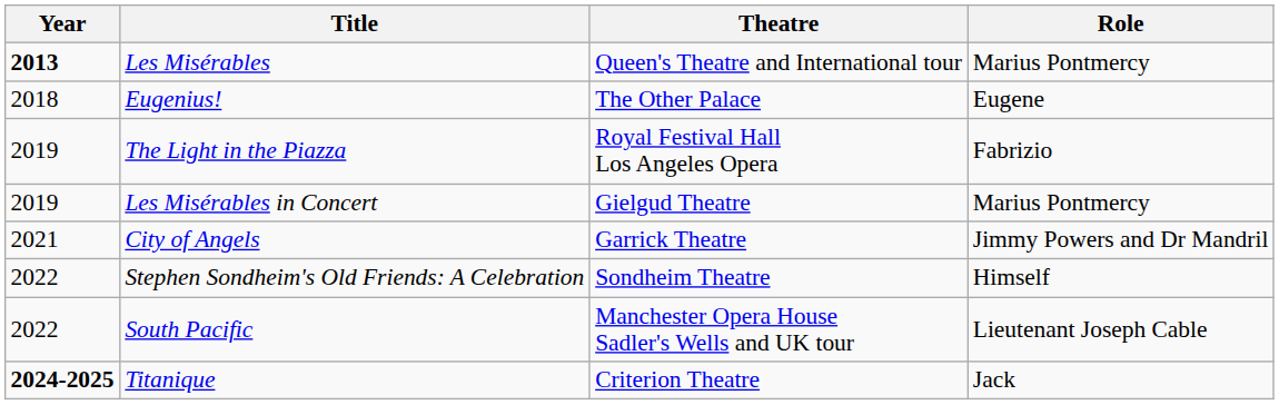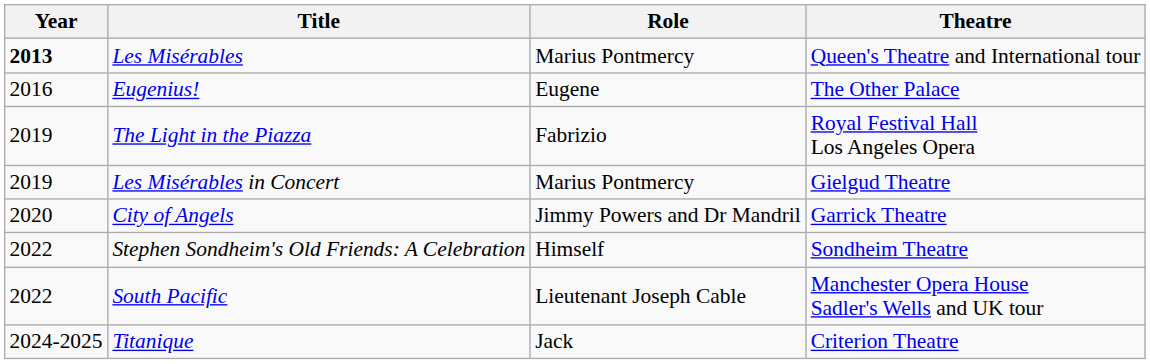 <table class="wikitable">
 <tr>
 <th>Year</th>
 <th>Title</th>
+<th>Role</th>
 <th>Theatre</th>
-<th>Role</th>
 </tr>
 <tr>
 <td><strong>2013</strong></td>
 <td><em><a href='#'>Les Misérables</a></em></td>
+<td>Marius Pontmercy</td>
 <td><a href='#'>Queen's Theatre</a> and International tour</td>
-<td>Marius Pontmercy</td>
 </tr>
 <tr>
-<td>2018</td>
+<td>2016</td>
 <td><em><a href='#'>Eugenius!</a></em></td>
+<td>Eugene</td>
 <td><a href='#'>The Other Palace</a></td>
-<td>Eugene</td>
 </tr>
 <tr>
 <td>2019</td>
 <td><a href='#'><em>The Light in the Piazza</em></a></td>
+<td>Fabrizio</td>
 <td><a href='#'>Royal Festival Hall</a><br>Los Angeles Opera</td>
-<td>Fabrizio</td>
 </tr>
 <tr>
 <td>2019</td>
 <td><em><a href='#'>Les Misérables</a> in Concert</em></td>
+<td>Marius Pontmercy</td>
 <td><a href='#'>Gielgud Theatre</a></td>
-<td>Marius Pontmercy</td>
 </tr>
 <tr>
-<td>2021</td>
+<td>2020</td>
 <td><a href='#'><em>City of Angels</em></a></td>
+<td>Jimmy Powers and Dr Mandril</td>
 <td><a href='#'>Garrick Theatre</a></td>
-<td>Jimmy Powers and Dr Mandril</td>
 </tr>
 <tr>
 <td>2022</td>
 <td><em>Stephen Sondheim's Old Friends: A Celebration</em></td>
+<td>Himself</td>
 <td><a href='#'>Sondheim Theatre</a></td>
-<td>Himself</td>
 </tr>
 <tr>
 <td>2022</td>
 <td><a href='#'><em>South Pacific</em></a></td>
+<td>Lieutenant Joseph Cable</td>
 <td><a href='#'>Manchester Opera House</a><br><a href='#'>Sadler's Wells</a> and UK tour</td>
-<td>Lieutenant Joseph Cable</td>
 </tr>
 <tr>
-<td><strong>2024-2025</strong></td>
+<td>2024-2025</td>
 <td><em><a href='#'>Titanique</a></em></td>
+<td>Jack</td>
 <td><a href='#'>Criterion Theatre</a></td>
-<td>Jack</td>
 </tr>
 </table>
